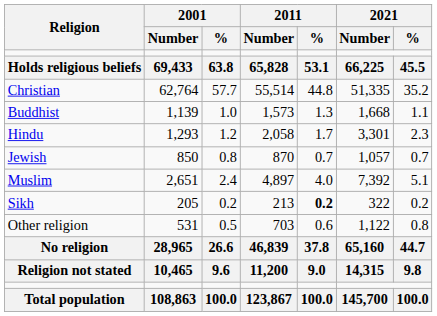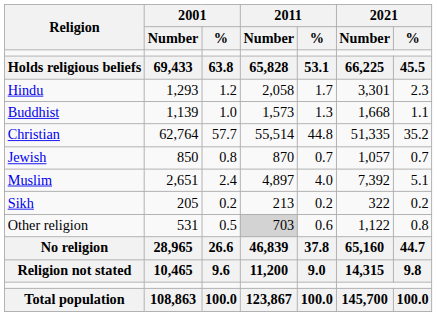 <table class="wikitable sortable mw-collapsible mw-collapsed">
 <tr>
 <th rowspan="2">Religion</th>
 <th colspan="2">2001</th>
 <th colspan="2">2011</th>
 <th colspan="2">2021</th>
 </tr>
 <tr>
 <th>Number</th>
 <th>%</th>
 <th>Number</th>
 <th>%</th>
 <th>Number</th>
 <th>%</th>
 </tr>
 <tr>
 <td></td>
 <td></td>
 <td></td>
 <td></td>
 <td></td>
 </tr>
 <tr>
 <th>Holds religious beliefs</th>
 <th>69,433</th>
 <th>63.8</th>
 <th>65,828</th>
 <th>53.1</th>
 <th>66,225</th>
 <th>45.5</th>
 </tr>
 <tr>
-<td> <a href='#'>Christian</a></td>
-<td align="right">62,764</td>
-<td align="right">57.7</td>
-<td align="right">55,514</td>
-<td align="right">44.8</td>
-<td align="right">51,335</td>
-<td align="right">35.2</td>
+<td> <a href='#'>Hindu</a></td>
+<td align="right">1,293</td>
+<td align="right">1.2</td>
+<td align="right">2,058</td>
+<td align="right">1.7</td>
+<td align="right">3,301</td>
+<td align="right">2.3</td>
 </tr>
 <tr>
 <td> <a href='#'>Buddhist</a></td>
 <td align="right">1,139</td>
 <td align="right">1.0</td>
 <td align="right">1,573</td>
 <td align="right">1.3</td>
 <td align="right">1,668</td>
 <td align="right">1.1</td>
 </tr>
 <tr>
-<td> <a href='#'>Hindu</a></td>
-<td align="right">1,293</td>
-<td align="right">1.2</td>
-<td align="right">2,058</td>
-<td align="right">1.7</td>
-<td align="right">3,301</td>
-<td align="right">2.3</td>
+<td> <a href='#'>Christian</a></td>
+<td align="right">62,764</td>
+<td align="right">57.7</td>
+<td align="right">55,514</td>
+<td align="right">44.8</td>
+<td align="right">51,335</td>
+<td align="right">35.2</td>
 </tr>
 <tr>
 <td> <a href='#'>Jewish</a></td>
 <td align="right">850</td>
 <td align="right">0.8</td>
 <td align="right">870</td>
 <td align="right">0.7</td>
 <td align="right">1,057</td>
 <td align="right">0.7</td>
 </tr>
 <tr>
 <td> <a href='#'>Muslim</a></td>
 <td align="right">2,651</td>
 <td align="right">2.4</td>
 <td align="right">4,897</td>
 <td align="right">4.0</td>
 <td align="right">7,392</td>
 <td align="right">5.1</td>
 </tr>
 <tr>
 <td> <a href='#'>Sikh</a></td>
 <td align="right">205</td>
 <td align="right">0.2</td>
 <td align="right">213</td>
-<td align="right"><strong>0.2</strong></td>
+<td align="right">0.2</td>
 <td align="right">322</td>
 <td align="right">0.2</td>
 </tr>
 <tr>
 <td>Other religion</td>
 <td align="right">531</td>
 <td align="right">0.5</td>
-<td align="right">703</td>
+<td align="right" style="background: lightgrey;">703</td>
 <td align="right">0.6</td>
 <td align="right">1,122</td>
 <td align="right">0.8</td>
 </tr>
 <tr>
 <th>No religion</th>
 <th align="right">28,965</th>
 <th align="right">26.6</th>
 <th align="right">46,839</th>
 <th align="right">37.8</th>
 <th align="right">65,160</th>
 <th align="right">44.7</th>
 </tr>
 <tr>
 <th>Religion not stated</th>
 <th align="right">10,465</th>
 <th align="right">9.6</th>
 <th align="right">11,200</th>
 <th align="right">9.0</th>
 <th align="right">14,315</th>
 <th align="right">9.8</th>
 </tr>
 <tr>
 <td></td>
 <td></td>
 <td></td>
 <td></td>
 <td></td>
 </tr>
 <tr>
 <th>Total population</th>
 <th align="right">108,863</th>
 <th align="right">100.0</th>
 <th align="right">123,867</th>
 <th align="right">100.0</th>
 <th align="right">145,700</th>
 <th align="right">100.0</th>
 </tr>
 </table>
